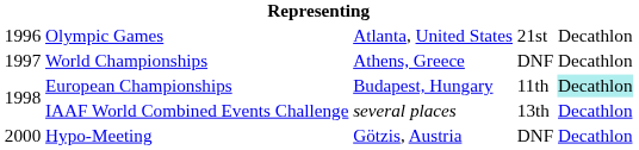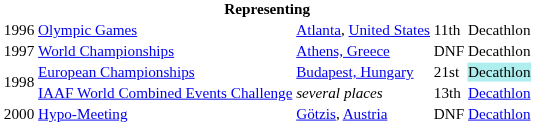 <table>
 <tr>
 <th colspan="5">Representing </th>
 </tr>
 <tr>
 <td>1996</td>
 <td><a href='#'>Olympic Games</a></td>
 <td><a href='#'>Atlanta</a>, <a href='#'>United States</a></td>
-<td>21st</td>
+<td>11th</td>
 <td>Decathlon</td>
 </tr>
 <tr>
 <td>1997</td>
 <td><a href='#'>World Championships</a></td>
 <td><a href='#'>Athens, Greece</a></td>
 <td>DNF</td>
 <td>Decathlon</td>
 </tr>
 <tr>
 <td rowspan=2>1998</td>
 <td><a href='#'>European Championships</a></td>
 <td><a href='#'>Budapest, Hungary</a></td>
-<td>11th</td>
+<td>21st</td>
 <td style="background: paleturquoise;">Decathlon</td>
 </tr>
 <tr>
 <td><a href='#'>IAAF World Combined Events Challenge</a></td>
 <td><em>several places</em></td>
 <td>13th</td>
 <td><a href='#'>Decathlon</a></td>
 </tr>
 <tr>
 <td>2000</td>
 <td><a href='#'>Hypo-Meeting</a></td>
 <td><a href='#'>Götzis</a>, <a href='#'>Austria</a></td>
 <td>DNF</td>
 <td><a href='#'>Decathlon</a></td>
 </tr>
 </table>
